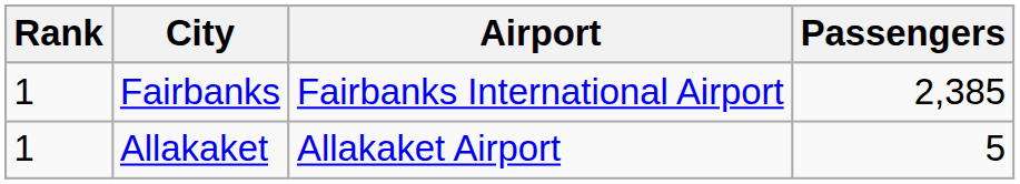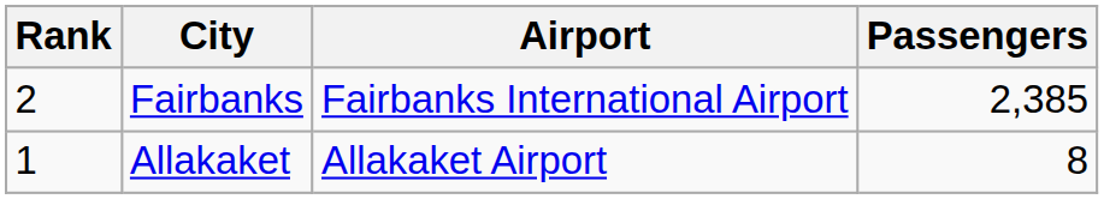 <table class="wikitable">
 <tr>
 <th>Rank</th>
 <th>City</th>
 <th>Airport</th>
 <th>Passengers</th>
 </tr>
 <tr>
-<td>1</td>
+<td>2</td>
 <td>  <a href='#'>Fairbanks</a></td>
 <td><a href='#'>Fairbanks International Airport</a></td>
 <td align=right>2,385</td>
 </tr>
 <tr>
 <td>1</td>
 <td>   <a href='#'>Allakaket</a></td>
 <td><a href='#'>Allakaket Airport</a></td>
-<td align=right>5</td>
+<td align=right>8</td>
 </tr>
 </table>
